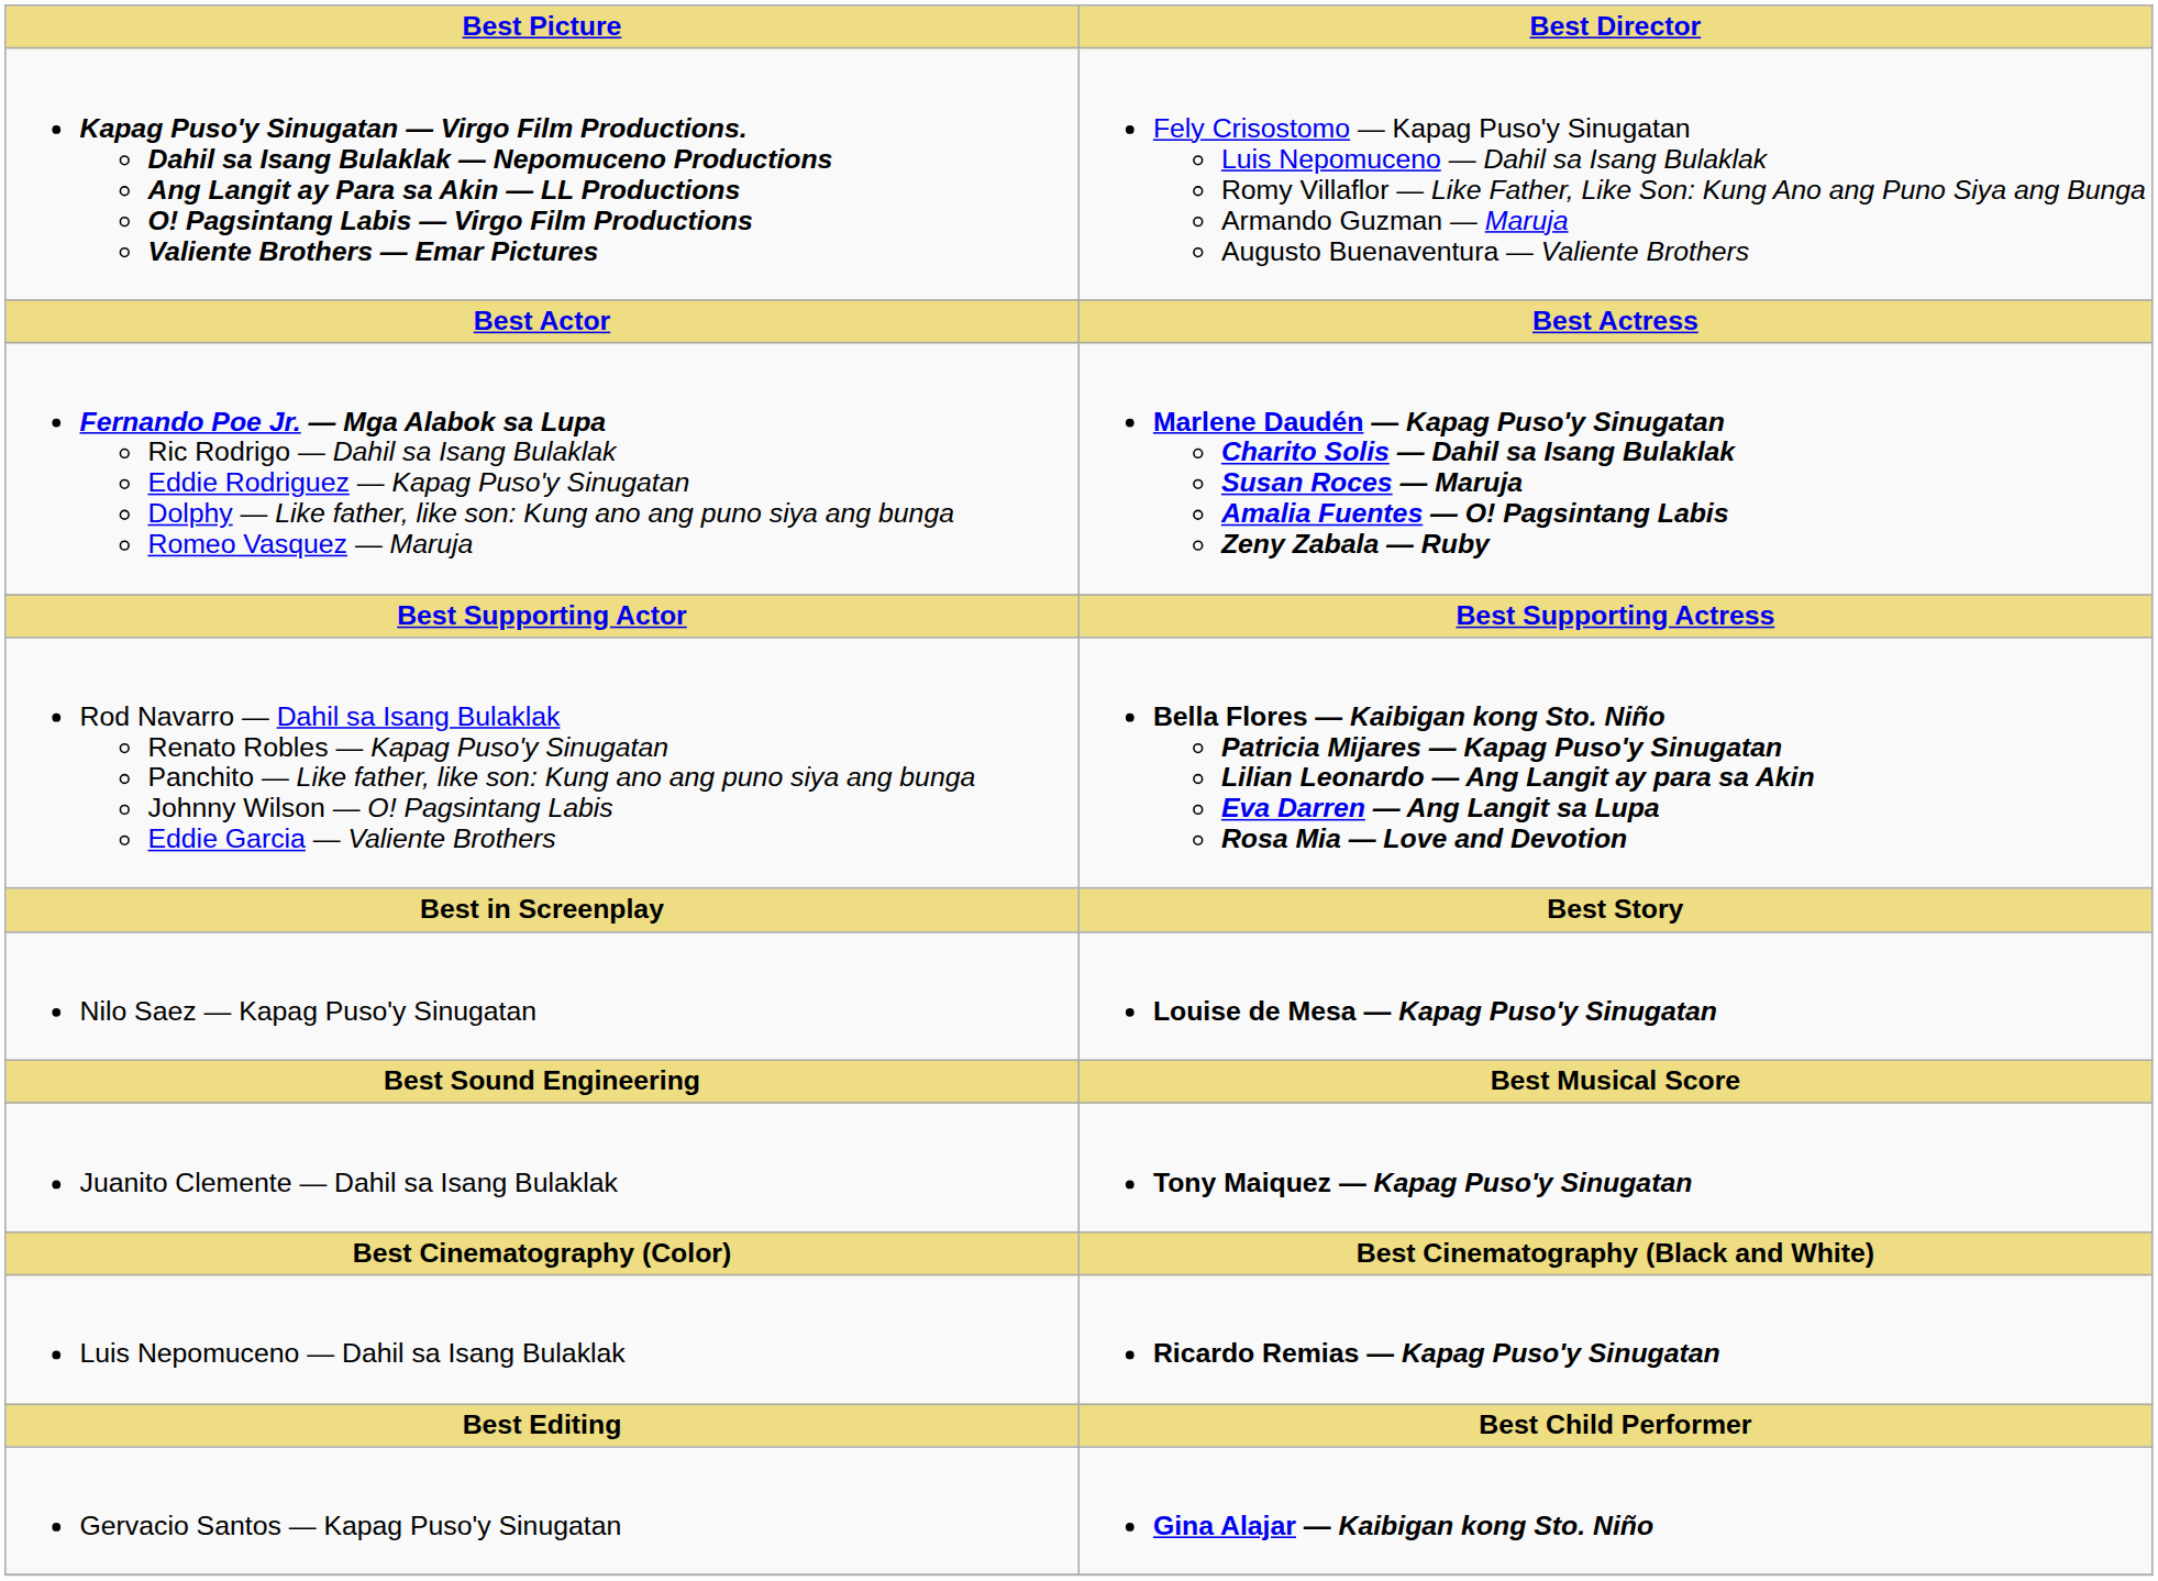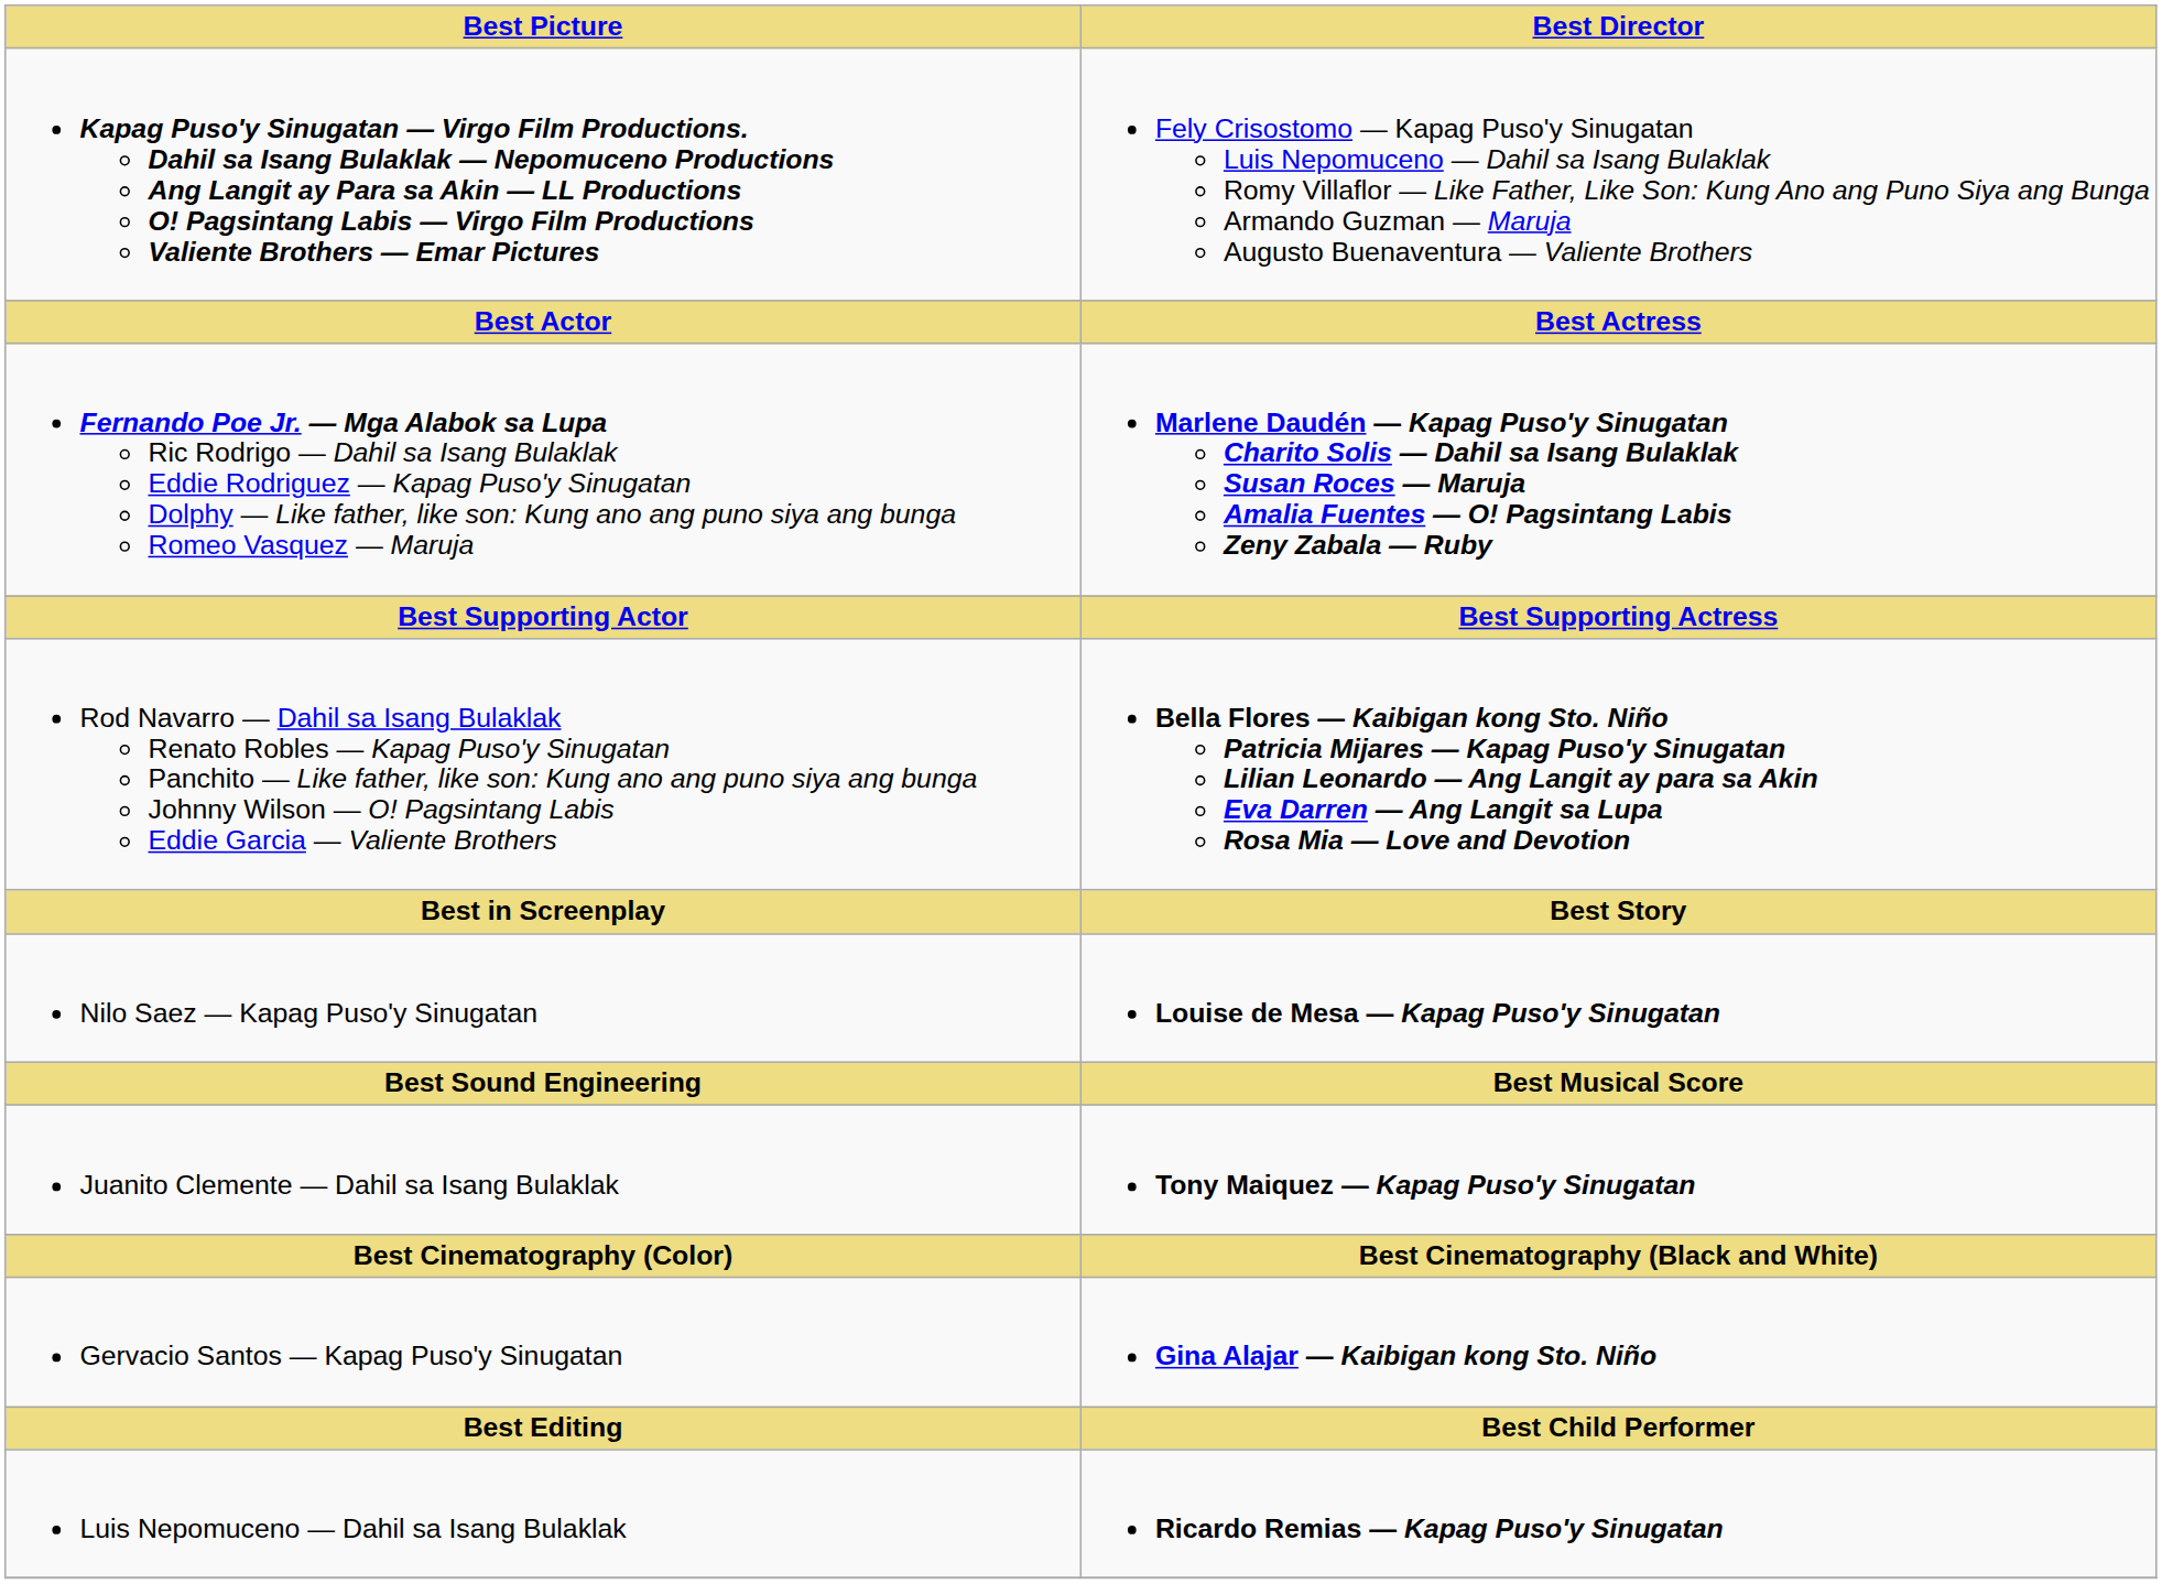 <table class=wikitable>
 <tr>
 <th style="background:#EEDD82; width:50%"><a href='#'>Best Picture</a></th>
 <th style="background:#EEDD82; width:50%"><a href='#'>Best Director</a></th>
 </tr>
 <tr>
 <td valign="top"><br><ul><li><strong><em>Kapag Puso'y Sinugatan<em> — Virgo Film Productions.<strong><ul><li>Dahil sa Isang Bulaklak — </em>Nepomuceno Productions<em></li><li>Ang Langit ay Para sa Akin — </em>LL Productions<em></li><li>O! Pagsintang Labis — </em>Virgo Film Productions<em></li><li>Valiente Brothers — </em>Emar Pictures<em></li></ul></li></ul></td>
 <td valign="top"><br><ul><li></strong><a href='#'>Fely Crisostomo</a> — </em>Kapag Puso'y Sinugatan</em></strong><ul><li><a href='#'>Luis Nepomuceno</a> — <em>Dahil sa Isang Bulaklak</em></li><li>Romy Villaflor — <em>Like Father, Like Son: Kung Ano ang Puno Siya ang Bunga</em></li><li>Armando Guzman — <em><a href='#'>Maruja</a></em></li><li>Augusto Buenaventura — <em>Valiente Brothers</em></li></ul></li></ul></td>
 </tr>
 <tr>
 <th style="background:#EEDD82; width:50%"><a href='#'>Best Actor</a></th>
 <th style="background:#EEDD82; width:50%"><a href='#'>Best Actress</a></th>
 </tr>
 <tr>
 <td valign="top"><br><ul><li><strong><em><a href='#'>Fernando Poe Jr.</a> — Mga Alabok sa Lupa</em></strong><ul><li>Ric Rodrigo — <em>Dahil sa Isang Bulaklak</em></li><li><a href='#'>Eddie Rodriguez</a> — <em>Kapag Puso'y Sinugatan</em></li><li><a href='#'>Dolphy</a> — <em>Like father, like son: Kung ano ang puno siya ang bunga</em></li><li><a href='#'>Romeo Vasquez</a> — <em>Maruja</em></li></ul></li></ul></td>
 <td valign="top"><br><ul><li><strong><a href='#'>Marlene Daudén</a> — <em>Kapag Puso'y Sinugatan<strong><em><ul><li><a href='#'>Charito Solis</a> — </em>Dahil sa Isang Bulaklak<em></li><li><a href='#'>Susan Roces</a> — </em> Maruja<em></li><li><a href='#'>Amalia Fuentes</a> — </em>O! Pagsintang Labis<em></li><li>Zeny Zabala — </em>Ruby<em></li></ul></li></ul></td>
 </tr>
 <tr>
 <th style="background:#EEDD82; width:50%"><a href='#'>Best Supporting Actor</a></th>
 <th style="background:#EEDD82; width:50%"><a href='#'>Best Supporting Actress</a></th>
 </tr>
 <tr>
 <td valign="top"><br><ul><li></strong>Rod Navarro — </em><a href='#'>Dahil sa Isang Bulaklak</a></em></strong><ul><li>Renato Robles — <em>Kapag Puso'y Sinugatan</em></li><li>Panchito — <em>Like father, like son: Kung ano ang puno siya ang bunga</em></li><li>Johnny Wilson — <em>O! Pagsintang Labis</em></li><li><a href='#'>Eddie Garcia</a> — <em>Valiente Brothers</em></li></ul></li></ul></td>
 <td valign="top"><br><ul><li><strong>Bella Flores — <em>Kaibigan kong Sto. Niño<strong><em><ul><li>Patricia Mijares — </em>Kapag Puso'y Sinugatan<em></li><li>Lilian Leonardo — </em>Ang Langit ay para sa Akin<em></li><li><a href='#'>Eva Darren</a> — </em>Ang Langit sa Lupa<em></li><li>Rosa Mia — </em>Love and Devotion<em></li></ul></li></ul></td>
 </tr>
 <tr>
 <th style="background:#EEDD82; width:50%">Best in Screenplay</th>
 <th style="background:#EEDD82; width:50%">Best Story</th>
 </tr>
 <tr>
 <td valign="top"><br><ul><li></strong>Nilo Saez — </em>Kapag Puso'y Sinugatan</em></strong></li></ul></td>
 <td valign="top"><br><ul><li><strong> Louise de Mesa — <em>Kapag Puso'y Sinugatan<strong><em></li></ul></td>
 </tr>
 <tr>
 <th style="background:#EEDD82; width:50%">Best Sound Engineering</th>
 <th style="background:#EEDD82; width:50%">Best Musical Score</th>
 </tr>
 <tr>
 <td valign="top"><br><ul><li></strong> Juanito Clemente — </em>Dahil sa Isang Bulaklak</em></strong></li></ul></td>
 <td valign="top"><br><ul><li><strong>Tony Maiquez — <em>Kapag Puso'y Sinugatan<strong><em></li></ul></td>
 </tr>
 <tr>
 <th style="background:#EEDD82; width:50%">Best Cinematography (Color)</th>
 <th style="background:#EEDD82; width:50%">Best Cinematography (Black and White)</th>
 </tr>
 <tr>
-<td valign="top"><br><ul><li></strong>Luis Nepomuceno — </em>Dahil sa Isang Bulaklak</em></strong></li></ul></td>
-<td valign="top"><br><ul><li><strong>Ricardo Remias  — <em>Kapag Puso'y Sinugatan<strong><em></li></ul></td>
+<td valign="top"><br><ul><li></strong>Gervacio Santos — </em>Kapag Puso'y Sinugatan</em></strong></li></ul></td>
+<td valign="top"><br><ul><li><strong><a href='#'>Gina Alajar</a>  — <em>Kaibigan kong Sto. Niño<strong><em></li></ul></td>
 </tr>
 <tr>
 <th style="background:#EEDD82; width:50%">Best Editing</th>
 <th style="background:#EEDD82; width:50%">Best Child Performer</th>
 </tr>
 <tr>
-<td valign="top"><br><ul><li></strong>Gervacio Santos — </em>Kapag Puso'y Sinugatan</em></strong></li></ul></td>
-<td valign="top"><br><ul><li><strong><a href='#'>Gina Alajar</a>  — <em>Kaibigan kong Sto. Niño<strong><em></li></ul></td>
+<td valign="top"><br><ul><li></strong>Luis Nepomuceno — </em>Dahil sa Isang Bulaklak</em></strong></li></ul></td>
+<td valign="top"><br><ul><li><strong>Ricardo Remias  — <em>Kapag Puso'y Sinugatan<strong><em></li></ul></td>
 </tr>
 <tr>
 </tr>
 </table>
